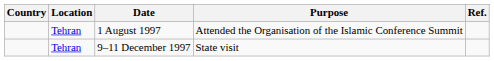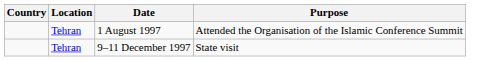 <table class="wikitable">
 <tr>
 <th>Country</th>
 <th>Location</th>
 <th>Date</th>
 <th>Purpose</th>
-<th>Ref.</th>
 </tr>
 <tr>
 <td></td>
 <td><a href='#'>Tehran</a></td>
 <td>1 August 1997</td>
 <td>Attended the Organisation of the Islamic Conference Summit</td>
-<td></td>
 </tr>
 <tr>
 <td></td>
 <td><a href='#'>Tehran</a></td>
 <td>9–11 December 1997</td>
 <td>State visit</td>
-<td></td>
 </tr>
 </table>
